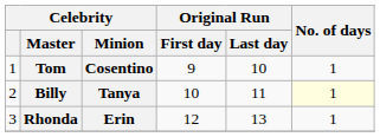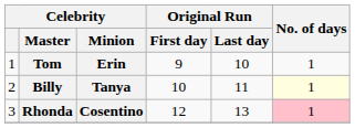 <table class="wikitable" style="margin:auto; text-align:center;">
 <tr>
 <th colspan="3">Celebrity</th>
 <th colspan="2">Original Run</th>
 <th rowspan="2">No. of days</th>
 </tr>
 <tr>
 <th colspan="1"></th>
 <th colspan="1">Master</th>
 <th colspan="1">Minion</th>
 <th>First day</th>
 <th>Last day</th>
 </tr>
 <tr>
 <td>1</td>
 <th><strong>Tom</strong></th>
-<th><strong>Cosentino</strong></th>
+<th><strong>Erin</strong></th>
 <td>9</td>
 <td>10</td>
 <td>1</td>
 </tr>
 <tr>
 <td>2</td>
 <th><strong>Billy</strong></th>
 <th><strong>Tanya</strong></th>
 <td>10</td>
 <td>11</td>
 <td style="background: lightyellow;">1</td>
 </tr>
 <tr>
 <td>3</td>
 <th><strong>Rhonda</strong></th>
-<th><strong>Erin</strong></th>
+<th><strong>Cosentino</strong></th>
 <td>12</td>
 <td>13</td>
-<td>1</td>
+<td style="background: pink;">1</td>
 </tr>
 <tr>
 </tr>
 </table>
